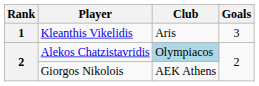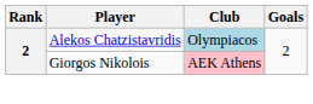 <table class="wikitable" style="text-align:center">
 <tr>
 <th>Rank</th>
 <th>Player</th>
 <th>Club</th>
 <th>Goals</th>
-</tr>
-<tr>
-<th>1</th>
-<td align="left"> <a href='#'>Kleanthis Vikelidis</a></td>
-<td align="left">Aris</td>
-<td>3</td>
 </tr>
 <tr>
 <th rowspan="2">2</th>
 <td align="left"> <a href='#'>Alekos Chatzistavridis</a></td>
 <td align="left" style="background: lightblue;">Olympiacos</td>
 <td rowspan="2">2</td>
 </tr>
 <tr>
 <td align="left"> Giorgos Nikolois</td>
-<td align="left">AEK Athens</td>
+<td align="left" style="background: pink;">AEK Athens</td>
 </tr>
 </table>
